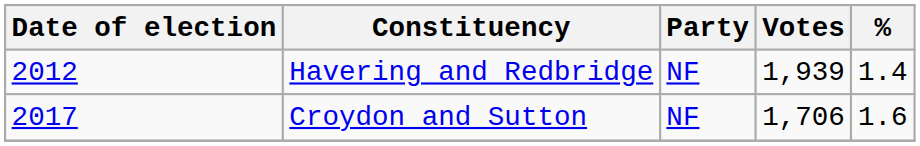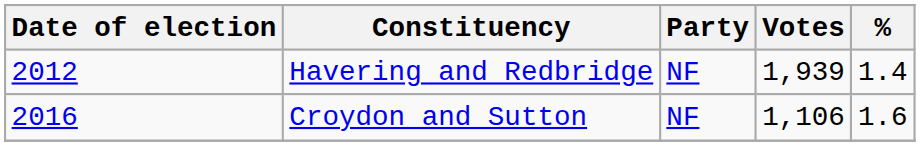 <table class="wikitable">
 <tr>
 <th>Date of election</th>
 <th>Constituency</th>
 <th>Party</th>
 <th>Votes</th>
 <th>%</th>
 </tr>
 <tr>
 <td><a href='#'>2012</a></td>
 <td><a href='#'>Havering and Redbridge</a></td>
 <td><a href='#'>NF</a></td>
 <td>1,939</td>
 <td>1.4</td>
 </tr>
 <tr>
-<td><a href='#'>2017</a></td>
+<td><a href='#'>2016</a></td>
 <td><a href='#'>Croydon and Sutton</a></td>
 <td><a href='#'>NF</a></td>
-<td>1,706</td>
+<td>1,106</td>
 <td>1.6</td>
 </tr>
 <tr>
 </tr>
 </table>
